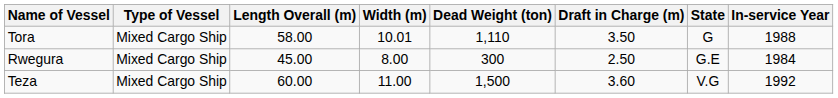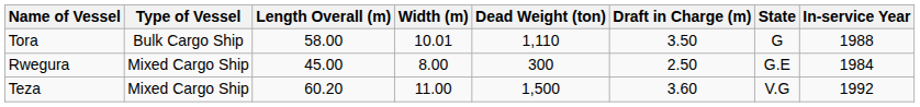 <table class="wikitable sortable" style="text-align: center;">
 <tr>
 <th style="text-align:left;">Name of Vessel</th>
 <th>Type of Vessel</th>
 <th>Length Overall (m)</th>
 <th>Width (m)</th>
 <th>Dead Weight (ton)</th>
 <th>Draft in Charge (m)</th>
 <th>State</th>
 <th>In-service Year</th>
 </tr>
 <tr>
 <td style="text-align:left;">Tora</td>
-<td>Mixed Cargo Ship</td>
+<td>Bulk Cargo Ship</td>
 <td>58.00</td>
 <td>10.01</td>
 <td>1,110</td>
 <td>3.50</td>
 <td>G</td>
 <td>1988</td>
 </tr>
 <tr>
 <td style="text-align:left;">Rwegura</td>
 <td>Mixed Cargo Ship</td>
 <td>45.00</td>
 <td>8.00</td>
 <td>300</td>
 <td>2.50</td>
 <td>G.E</td>
 <td>1984</td>
 </tr>
 <tr>
 <td style="text-align:left;">Teza</td>
 <td>Mixed Cargo Ship</td>
-<td>60.00</td>
+<td>60.20</td>
 <td>11.00</td>
 <td>1,500</td>
 <td>3.60</td>
 <td>V.G</td>
 <td>1992</td>
 </tr>
 </table>
